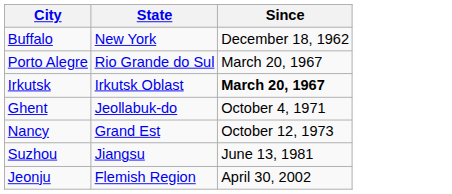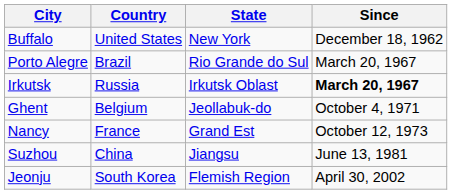 <table class="wikitable">
 <tr>
 <th><a href='#'>City</a></th>
+<th><a href='#'>Country</a></th>
 <th><a href='#'>State</a></th>
 <th>Since</th>
 </tr>
 <tr>
 <td><a href='#'>Buffalo</a></td>
+<td> <a href='#'>United States</a></td>
 <td><a href='#'>New York</a></td>
 <td>December 18, 1962</td>
 </tr>
 <tr>
 <td><a href='#'>Porto Alegre</a></td>
+<td> <a href='#'>Brazil</a></td>
 <td><a href='#'>Rio Grande do Sul</a></td>
 <td>March 20, 1967</td>
 </tr>
 <tr>
 <td><a href='#'>Irkutsk</a></td>
+<td> <a href='#'>Russia</a></td>
 <td><a href='#'>Irkutsk Oblast</a></td>
 <td><strong>March 20, 1967</strong></td>
 </tr>
 <tr>
 <td><a href='#'>Ghent</a></td>
+<td> <a href='#'>Belgium</a></td>
 <td><a href='#'>Jeollabuk-do</a></td>
 <td>October 4, 1971</td>
 </tr>
 <tr>
 <td><a href='#'>Nancy</a></td>
+<td> <a href='#'>France</a></td>
 <td><a href='#'>Grand Est</a></td>
 <td>October 12, 1973</td>
 </tr>
 <tr>
 <td><a href='#'>Suzhou</a></td>
+<td> <a href='#'>China</a></td>
 <td><a href='#'>Jiangsu</a></td>
 <td>June 13, 1981</td>
 </tr>
 <tr>
 <td><a href='#'>Jeonju</a></td>
+<td> <a href='#'>South Korea</a></td>
 <td><a href='#'>Flemish Region</a></td>
 <td>April 30, 2002</td>
 </tr>
 </table>
